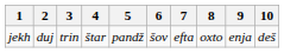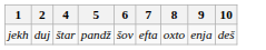 <table class="wikitable">
 <tr>
 <th>1</th>
 <th>2</th>
-<th>3</th>
 <th>4</th>
 <th>5</th>
 <th>6</th>
 <th>7</th>
 <th>8</th>
 <th>9</th>
 <th>10</th>
 </tr>
 <tr>
 <td><em>jekh</em></td>
 <td><em>duj</em></td>
-<td><em>trin</em></td>
 <td><em>štar</em></td>
 <td><em>pandž</em></td>
 <td><em>šov</em></td>
 <td><em>efta</em></td>
 <td><em>oxto</em></td>
 <td><em>enja</em></td>
 <td><em>deš</em></td>
 </tr>
 </table>
